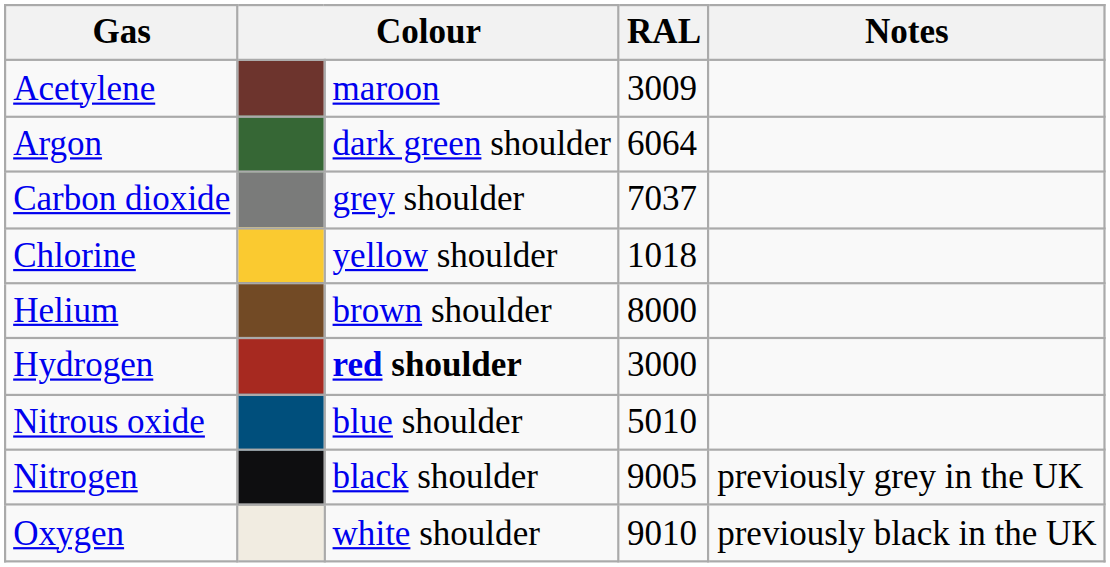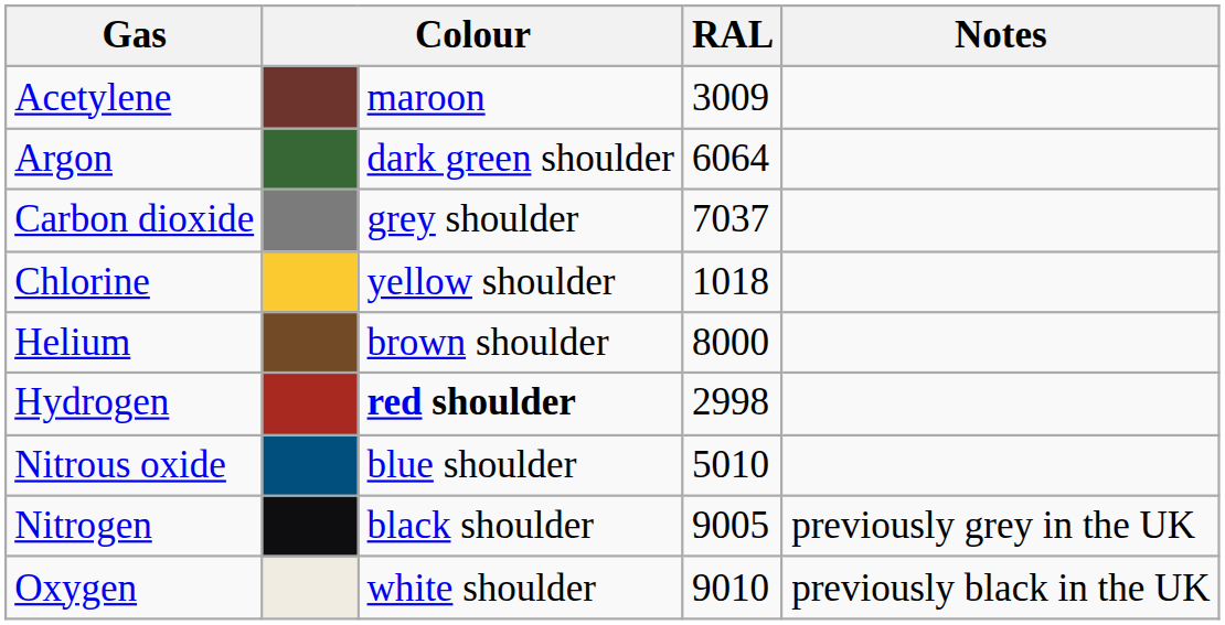 <table class="wikitable">
 <tr>
 <th>Gas</th>
 <th colspan=2>Colour</th>
 <th>RAL</th>
 <th>Notes</th>
 </tr>
 <tr>
 <td><a href='#'>Acetylene</a></td>
 <td style=width:2em; bgcolor="#6d342d"></td>
 <td><a href='#'>maroon</a></td>
 <td>3009</td>
 <td></td>
 </tr>
 <tr>
 <td><a href='#'>Argon</a></td>
 <td bgcolor="#366735"></td>
 <td><a href='#'>dark green</a> shoulder</td>
 <td>6064</td>
 <td></td>
 </tr>
 <tr>
 <td><a href='#'>Carbon dioxide</a></td>
 <td bgcolor="#7a7b7a"></td>
 <td><a href='#'>grey</a> shoulder</td>
 <td>7037</td>
 <td></td>
 </tr>
 <tr>
 <td><a href='#'>Chlorine</a></td>
 <td bgcolor="#faca30"></td>
 <td><a href='#'>yellow</a> shoulder</td>
 <td>1018</td>
 <td></td>
 </tr>
 <tr ff>
 <td><a href='#'>Helium</a></td>
 <td bgcolor="#724a25"></td>
 <td><a href='#'>brown</a> shoulder</td>
 <td>8000</td>
 </tr>
 <tr>
 <td><a href='#'>Hydrogen</a></td>
 <td bgcolor="#a72920"></td>
 <td><strong><a href='#'>red</a> shoulder</strong></td>
-<td>3000</td>
+<td>2998</td>
 <td></td>
 </tr>
 <tr>
 <td><a href='#'>Nitrous oxide</a></td>
 <td bgcolor="#004f7c"></td>
 <td><a href='#'>blue</a> shoulder</td>
 <td>5010</td>
 <td></td>
 </tr>
 <tr>
 <td><a href='#'>Nitrogen</a></td>
 <td bgcolor="#0e0e10"></td>
 <td><a href='#'>black</a> shoulder</td>
 <td>9005</td>
 <td>previously grey in the UK</td>
 </tr>
 <tr>
 <td><a href='#'>Oxygen</a></td>
 <td bgcolor="#f1ece1"></td>
 <td><a href='#'>white</a> shoulder</td>
 <td>9010</td>
 <td>previously black in the UK</td>
 </tr>
 </table>
